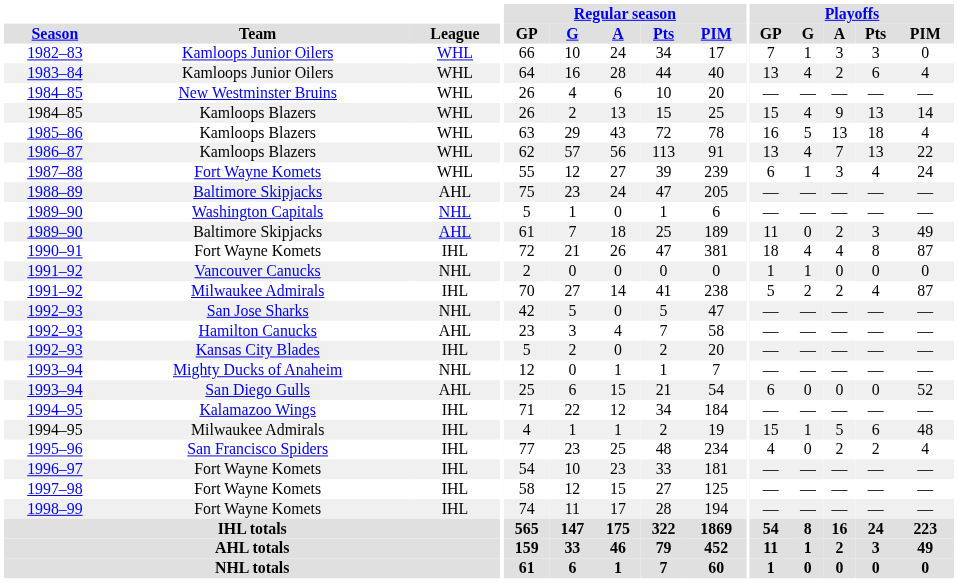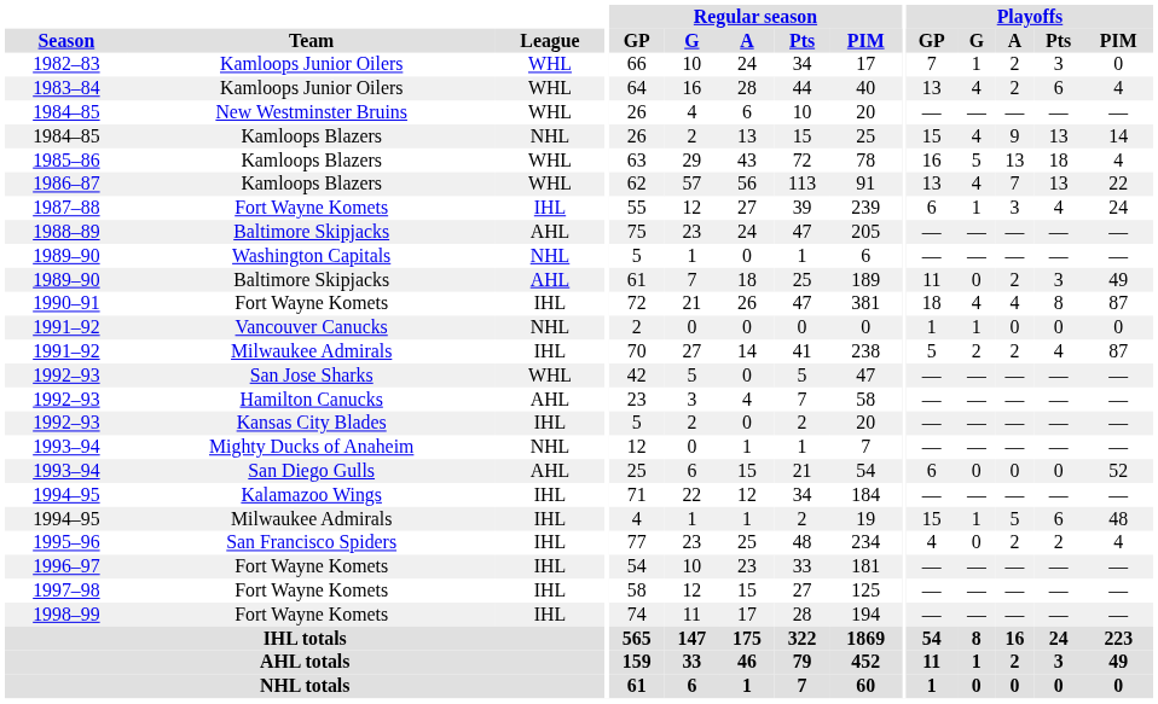 <table border="0" cellpadding="1" cellspacing="0" style="text-align:center; width:60em">
 <tr bgcolor="#e0e0e0">
 <th colspan="3" bgcolor="#ffffff"></th>
 <th rowspan="100" bgcolor="#ffffff"></th>
 <th colspan="5"><a href='#'>Regular season</a></th>
 <th rowspan="100" bgcolor="#ffffff"></th>
 <th colspan="5"><a href='#'>Playoffs</a></th>
 </tr>
 <tr bgcolor="#e0e0e0">
 <th><a href='#'>Season</a></th>
 <th>Team</th>
 <th>League</th>
 <th>GP</th>
 <th><a href='#'>G</a></th>
 <th><a href='#'>A</a></th>
 <th><a href='#'>Pts</a></th>
 <th><a href='#'>PIM</a></th>
 <th>GP</th>
 <th>G</th>
 <th>A</th>
 <th>Pts</th>
 <th>PIM</th>
 </tr>
 <tr>
 <td><a href='#'>1982–83</a></td>
 <td><a href='#'>Kamloops Junior Oilers</a></td>
 <td><a href='#'>WHL</a></td>
 <td>66</td>
 <td>10</td>
 <td>24</td>
 <td>34</td>
 <td>17</td>
 <td>7</td>
 <td>1</td>
-<td>3</td>
+<td>2</td>
 <td>3</td>
 <td>0</td>
 </tr>
 <tr bgcolor="#f0f0f0">
 <td><a href='#'>1983–84</a></td>
 <td>Kamloops Junior Oilers</td>
 <td>WHL</td>
 <td>64</td>
 <td>16</td>
 <td>28</td>
 <td>44</td>
 <td>40</td>
 <td>13</td>
 <td>4</td>
 <td>2</td>
 <td>6</td>
 <td>4</td>
 </tr>
 <tr>
 <td><a href='#'>1984–85</a></td>
 <td><a href='#'>New Westminster Bruins</a></td>
 <td>WHL</td>
 <td>26</td>
 <td>4</td>
 <td>6</td>
 <td>10</td>
 <td>20</td>
 <td>—</td>
 <td>—</td>
 <td>—</td>
 <td>—</td>
 <td>—</td>
 </tr>
 <tr bgcolor="#f0f0f0">
 <td>1984–85</td>
 <td>Kamloops Blazers</td>
-<td>WHL</td>
+<td>NHL</td>
 <td>26</td>
 <td>2</td>
 <td>13</td>
 <td>15</td>
 <td>25</td>
 <td>15</td>
 <td>4</td>
 <td>9</td>
 <td>13</td>
 <td>14</td>
 </tr>
 <tr>
 <td><a href='#'>1985–86</a></td>
 <td>Kamloops Blazers</td>
 <td>WHL</td>
 <td>63</td>
 <td>29</td>
 <td>43</td>
 <td>72</td>
 <td>78</td>
 <td>16</td>
 <td>5</td>
 <td>13</td>
 <td>18</td>
 <td>4</td>
 </tr>
 <tr bgcolor="#f0f0f0">
 <td><a href='#'>1986–87</a></td>
 <td>Kamloops Blazers</td>
 <td>WHL</td>
 <td>62</td>
 <td>57</td>
 <td>56</td>
 <td>113</td>
 <td>91</td>
 <td>13</td>
 <td>4</td>
 <td>7</td>
 <td>13</td>
 <td>22</td>
 </tr>
 <tr>
 <td><a href='#'>1987–88</a></td>
 <td><a href='#'>Fort Wayne Komets</a></td>
-<td>WHL</td>
+<td><a href='#'>IHL</a></td>
 <td>55</td>
 <td>12</td>
 <td>27</td>
 <td>39</td>
 <td>239</td>
 <td>6</td>
 <td>1</td>
 <td>3</td>
 <td>4</td>
 <td>24</td>
 </tr>
 <tr bgcolor="#f0f0f0">
 <td><a href='#'>1988–89</a></td>
 <td><a href='#'>Baltimore Skipjacks</a></td>
 <td>AHL</td>
 <td>75</td>
 <td>23</td>
 <td>24</td>
 <td>47</td>
 <td>205</td>
 <td>—</td>
 <td>—</td>
 <td>—</td>
 <td>—</td>
 <td>—</td>
 </tr>
 <tr>
 <td><a href='#'>1989–90</a></td>
 <td><a href='#'>Washington Capitals</a></td>
 <td><a href='#'>NHL</a></td>
 <td>5</td>
 <td>1</td>
 <td>0</td>
 <td>1</td>
 <td>6</td>
 <td>—</td>
 <td>—</td>
 <td>—</td>
 <td>—</td>
 <td>—</td>
 </tr>
 <tr bgcolor="#f0f0f0">
 <td><a href='#'>1989–90</a></td>
 <td>Baltimore Skipjacks</td>
 <td><a href='#'>AHL</a></td>
 <td>61</td>
 <td>7</td>
 <td>18</td>
 <td>25</td>
 <td>189</td>
 <td>11</td>
 <td>0</td>
 <td>2</td>
 <td>3</td>
 <td>49</td>
 </tr>
 <tr>
 <td><a href='#'>1990–91</a></td>
 <td>Fort Wayne Komets</td>
 <td>IHL</td>
 <td>72</td>
 <td>21</td>
 <td>26</td>
 <td>47</td>
 <td>381</td>
 <td>18</td>
 <td>4</td>
 <td>4</td>
 <td>8</td>
 <td>87</td>
 </tr>
 <tr bgcolor="#f0f0f0">
 <td><a href='#'>1991–92</a></td>
 <td><a href='#'>Vancouver Canucks</a></td>
 <td>NHL</td>
 <td>2</td>
 <td>0</td>
 <td>0</td>
 <td>0</td>
 <td>0</td>
 <td>1</td>
 <td>1</td>
 <td>0</td>
 <td>0</td>
 <td>0</td>
 </tr>
 <tr>
 <td><a href='#'>1991–92</a></td>
 <td><a href='#'>Milwaukee Admirals</a></td>
 <td>IHL</td>
 <td>70</td>
 <td>27</td>
 <td>14</td>
 <td>41</td>
 <td>238</td>
 <td>5</td>
 <td>2</td>
 <td>2</td>
 <td>4</td>
 <td>87</td>
 </tr>
 <tr bgcolor="#f0f0f0">
 <td><a href='#'>1992–93</a></td>
 <td><a href='#'>San Jose Sharks</a></td>
-<td>NHL</td>
+<td>WHL</td>
 <td>42</td>
 <td>5</td>
 <td>0</td>
 <td>5</td>
 <td>47</td>
 <td>—</td>
 <td>—</td>
 <td>—</td>
 <td>—</td>
 <td>—</td>
 </tr>
 <tr>
 <td><a href='#'>1992–93</a></td>
 <td><a href='#'>Hamilton Canucks</a></td>
 <td>AHL</td>
 <td>23</td>
 <td>3</td>
 <td>4</td>
 <td>7</td>
 <td>58</td>
 <td>—</td>
 <td>—</td>
 <td>—</td>
 <td>—</td>
 <td>—</td>
 </tr>
 <tr bgcolor="#f0f0f0">
 <td><a href='#'>1992–93</a></td>
 <td><a href='#'>Kansas City Blades</a></td>
 <td>IHL</td>
 <td>5</td>
 <td>2</td>
 <td>0</td>
 <td>2</td>
 <td>20</td>
 <td>—</td>
 <td>—</td>
 <td>—</td>
 <td>—</td>
 <td>—</td>
 </tr>
 <tr>
 <td><a href='#'>1993–94</a></td>
 <td><a href='#'>Mighty Ducks of Anaheim</a></td>
 <td>NHL</td>
 <td>12</td>
 <td>0</td>
 <td>1</td>
 <td>1</td>
 <td>7</td>
 <td>—</td>
 <td>—</td>
 <td>—</td>
 <td>—</td>
 <td>—</td>
 </tr>
 <tr bgcolor="#f0f0f0">
 <td><a href='#'>1993–94</a></td>
 <td><a href='#'>San Diego Gulls</a></td>
 <td>AHL</td>
 <td>25</td>
 <td>6</td>
 <td>15</td>
 <td>21</td>
 <td>54</td>
 <td>6</td>
 <td>0</td>
 <td>0</td>
 <td>0</td>
 <td>52</td>
 </tr>
 <tr>
 <td><a href='#'>1994–95</a></td>
 <td><a href='#'>Kalamazoo Wings</a></td>
 <td>IHL</td>
 <td>71</td>
 <td>22</td>
 <td>12</td>
 <td>34</td>
 <td>184</td>
 <td>—</td>
 <td>—</td>
 <td>—</td>
 <td>—</td>
 <td>—</td>
 </tr>
 <tr bgcolor="#f0f0f0">
 <td>1994–95</td>
 <td>Milwaukee Admirals</td>
 <td>IHL</td>
 <td>4</td>
 <td>1</td>
 <td>1</td>
 <td>2</td>
 <td>19</td>
 <td>15</td>
 <td>1</td>
 <td>5</td>
 <td>6</td>
 <td>48</td>
 </tr>
 <tr>
 <td><a href='#'>1995–96</a></td>
 <td><a href='#'>San Francisco Spiders</a></td>
 <td>IHL</td>
 <td>77</td>
 <td>23</td>
 <td>25</td>
 <td>48</td>
 <td>234</td>
 <td>4</td>
 <td>0</td>
 <td>2</td>
 <td>2</td>
 <td>4</td>
 </tr>
 <tr bgcolor="#f0f0f0">
 <td><a href='#'>1996–97</a></td>
 <td>Fort Wayne Komets</td>
 <td>IHL</td>
 <td>54</td>
 <td>10</td>
 <td>23</td>
 <td>33</td>
 <td>181</td>
 <td>—</td>
 <td>—</td>
 <td>—</td>
 <td>—</td>
 <td>—</td>
 </tr>
 <tr>
 <td><a href='#'>1997–98</a></td>
 <td>Fort Wayne Komets</td>
 <td>IHL</td>
 <td>58</td>
 <td>12</td>
 <td>15</td>
 <td>27</td>
 <td>125</td>
 <td>—</td>
 <td>—</td>
 <td>—</td>
 <td>—</td>
 <td>—</td>
 </tr>
 <tr bgcolor="#f0f0f0">
 <td><a href='#'>1998–99</a></td>
 <td>Fort Wayne Komets</td>
 <td>IHL</td>
 <td>74</td>
 <td>11</td>
 <td>17</td>
 <td>28</td>
 <td>194</td>
 <td>—</td>
 <td>—</td>
 <td>—</td>
 <td>—</td>
 <td>—</td>
 </tr>
 <tr>
 </tr>
 <tr ALIGN="center" bgcolor="#e0e0e0">
 <th colspan="3">IHL totals</th>
 <th ALIGN="center">565</th>
 <th ALIGN="center">147</th>
 <th ALIGN="center">175</th>
 <th ALIGN="center">322</th>
 <th ALIGN="center">1869</th>
 <th ALIGN="center">54</th>
 <th ALIGN="center">8</th>
 <th ALIGN="center">16</th>
 <th ALIGN="center">24</th>
 <th ALIGN="center">223</th>
 </tr>
 <tr ALIGN="center" bgcolor="#e0e0e0">
 <th colspan="3">AHL totals</th>
 <th ALIGN="center">159</th>
 <th ALIGN="center">33</th>
 <th ALIGN="center">46</th>
 <th ALIGN="center">79</th>
 <th ALIGN="center">452</th>
 <th ALIGN="center">11</th>
 <th ALIGN="center">1</th>
 <th ALIGN="center">2</th>
 <th ALIGN="center">3</th>
 <th ALIGN="center">49</th>
 </tr>
 <tr ALIGN="center" bgcolor="#e0e0e0">
 <th colspan="3">NHL totals</th>
 <th ALIGN="center">61</th>
 <th ALIGN="center">6</th>
 <th ALIGN="center">1</th>
 <th ALIGN="center">7</th>
 <th ALIGN="center">60</th>
 <th ALIGN="center">1</th>
 <th ALIGN="center">0</th>
 <th ALIGN="center">0</th>
 <th ALIGN="center">0</th>
 <th ALIGN="center">0</th>
 </tr>
 </table>
